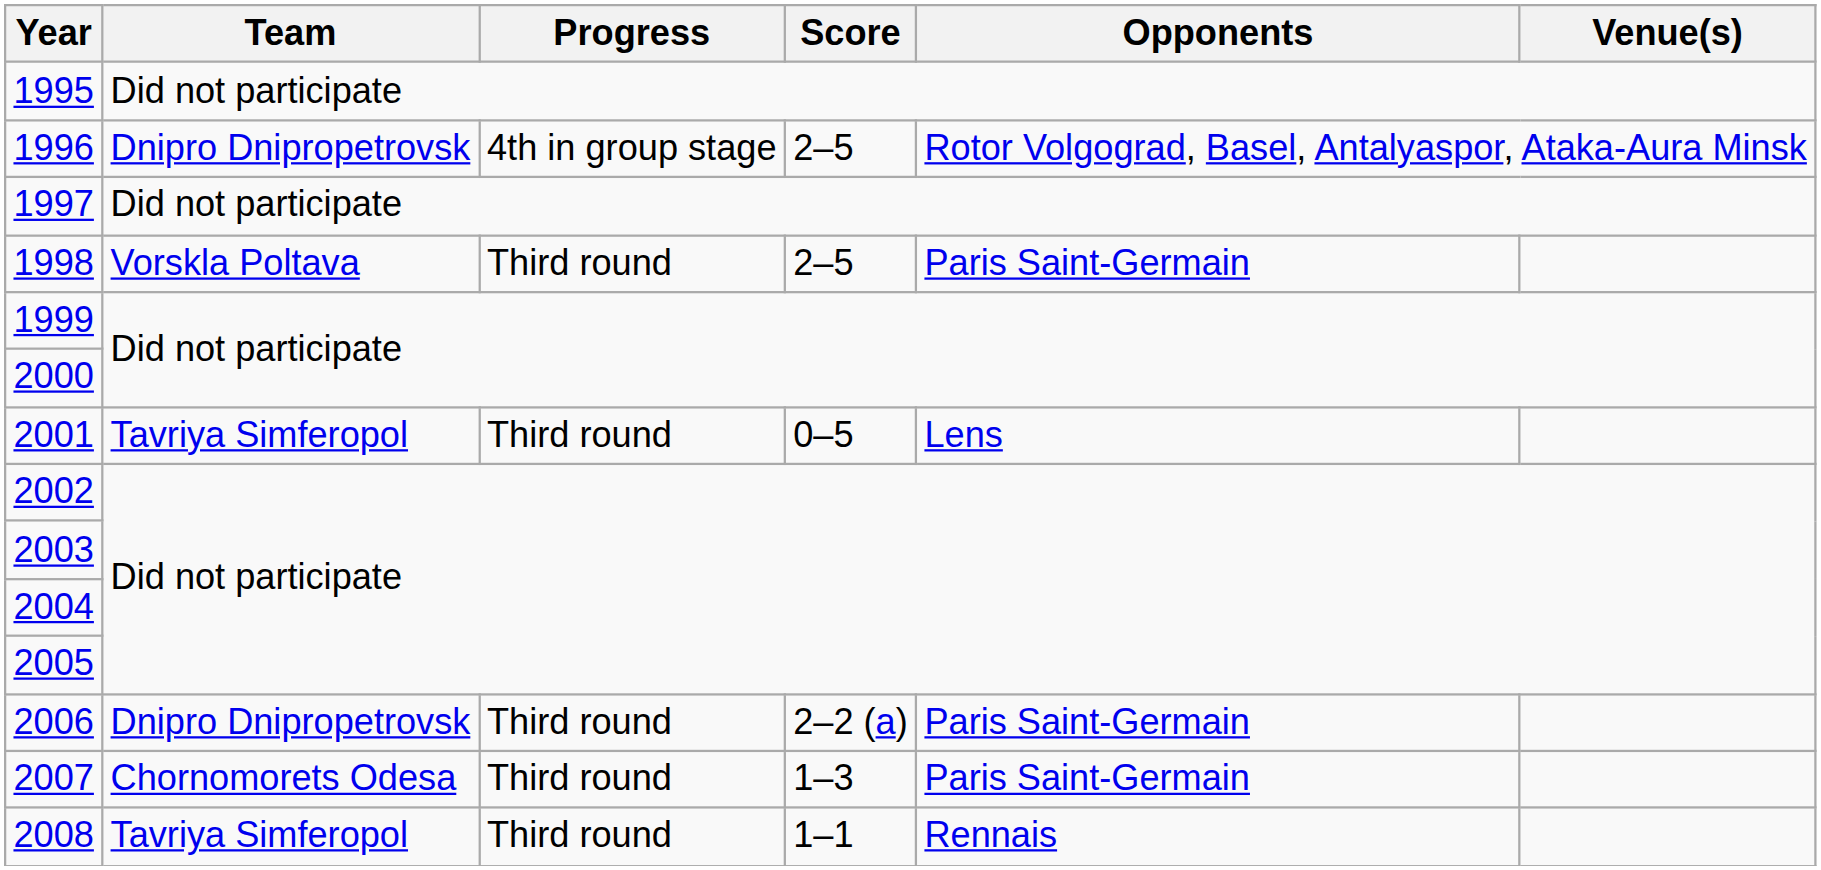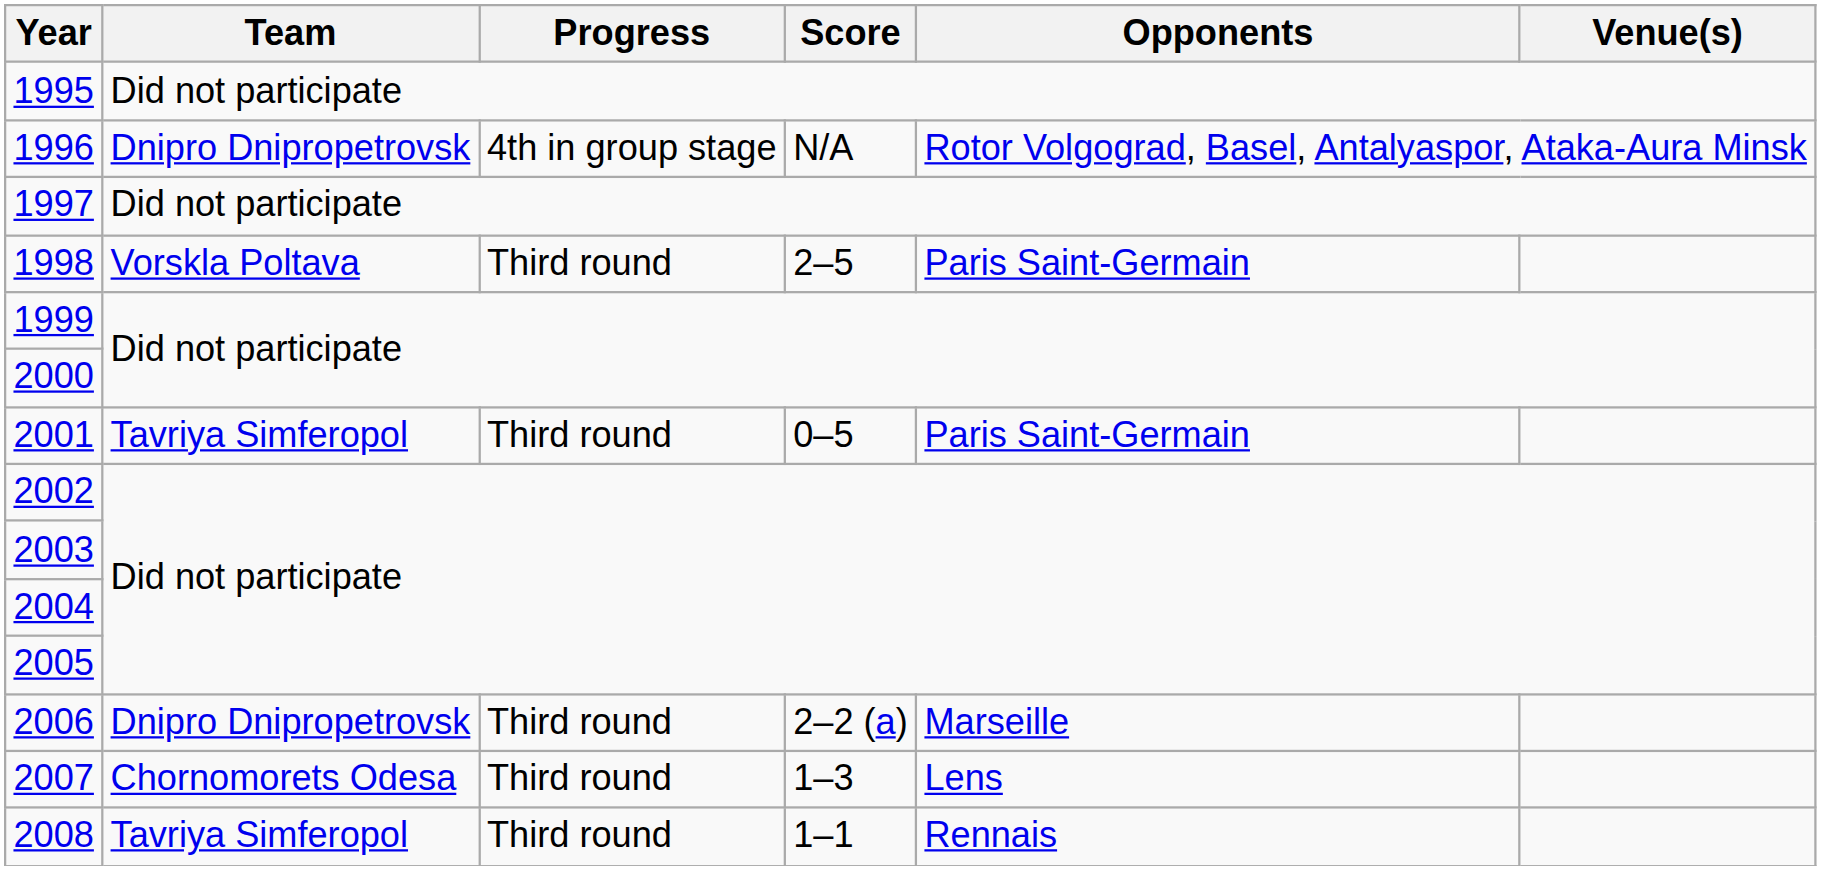 <table class="wikitable Sortable">
 <tr>
 <th>Year</th>
 <th>Team</th>
 <th>Progress</th>
 <th>Score</th>
 <th>Opponents</th>
 <th>Venue(s)</th>
 </tr>
 <tr>
 <td><a href='#'>1995</a></td>
 <td colspan=5>Did not participate</td>
 </tr>
 <tr>
 <td><a href='#'>1996</a></td>
 <td><a href='#'>Dnipro Dnipropetrovsk</a></td>
 <td>4th in group stage</td>
-<td>2–5</td>
+<td>N/A</td>
 <td colspan=2> <a href='#'>Rotor Volgograd</a>,  <a href='#'>Basel</a>,  <a href='#'>Antalyaspor</a>,  <a href='#'>Ataka-Aura Minsk</a></td>
 </tr>
 <tr>
 <td><a href='#'>1997</a></td>
 <td colspan=5>Did not participate</td>
 </tr>
 <tr>
 <td><a href='#'>1998</a></td>
 <td><a href='#'>Vorskla Poltava</a></td>
 <td>Third round</td>
 <td>2–5</td>
 <td> <a href='#'>Paris Saint-Germain</a></td>
 <td></td>
 </tr>
 <tr>
 <td><a href='#'>1999</a></td>
 <td colspan=5 rowspan=2>Did not participate</td>
 </tr>
 <tr>
 <td><a href='#'>2000</a></td>
 </tr>
 <tr>
 <td><a href='#'>2001</a></td>
 <td><a href='#'>Tavriya Simferopol</a></td>
 <td>Third round</td>
 <td>0–5</td>
-<td> <a href='#'>Lens</a></td>
+<td> <a href='#'>Paris Saint-Germain</a></td>
 <td></td>
 </tr>
 <tr>
 <td><a href='#'>2002</a></td>
 <td colspan=5 rowspan=4>Did not participate</td>
 </tr>
 <tr>
 <td><a href='#'>2003</a></td>
 </tr>
 <tr>
 <td><a href='#'>2004</a></td>
 </tr>
 <tr>
 <td><a href='#'>2005</a></td>
 </tr>
 <tr>
 <td><a href='#'>2006</a></td>
 <td><a href='#'>Dnipro Dnipropetrovsk</a></td>
 <td>Third round</td>
 <td>2–2 (<a href='#'>a</a>)</td>
-<td> <a href='#'>Paris Saint-Germain</a></td>
+<td> <a href='#'>Marseille</a></td>
 <td></td>
 </tr>
 <tr>
 <td><a href='#'>2007</a></td>
 <td><a href='#'>Chornomorets Odesa</a></td>
 <td>Third round</td>
 <td>1–3</td>
-<td> <a href='#'>Paris Saint-Germain</a></td>
+<td> <a href='#'>Lens</a></td>
 <td></td>
 </tr>
 <tr>
 <td><a href='#'>2008</a></td>
 <td><a href='#'>Tavriya Simferopol</a></td>
 <td>Third round</td>
 <td>1–1 </td>
 <td> <a href='#'>Rennais</a></td>
 <td></td>
 </tr>
 </table>
